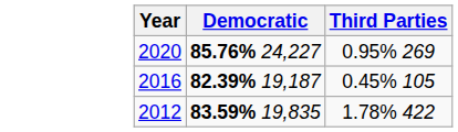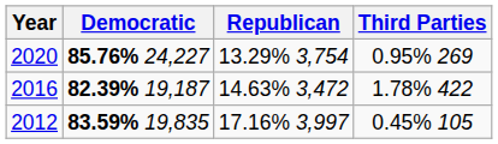 <table class="wikitable"  style="float:right; margin:1em; font-size:95%;">
 <tr style="background:lightgrey;">
 <th>Year</th>
 <th><a href='#'>Democratic</a></th>
+<th><a href='#'>Republican</a></th>
 <th><a href='#'>Third Parties</a></th>
 </tr>
 <tr>
 <td align="center" ><a href='#'>2020</a></td>
 <td align="center" ><strong>85.76%</strong> <em>24,227</em></td>
+<td align="center" >13.29% <em>3,754</em></td>
 <td align="center" >0.95% <em>269</em></td>
 </tr>
 <tr>
 <td align="center" ><a href='#'>2016</a></td>
 <td align="center" ><strong>82.39%</strong> <em>19,187</em></td>
-<td align="center" >0.45% <em>105</em></td>
+<td align="center" >14.63% <em>3,472</em></td>
+<td align="center" >1.78% <em>422</em></td>
 </tr>
 <tr>
 <td align="center" ><a href='#'>2012</a></td>
 <td align="center" ><strong>83.59%</strong> <em>19,835</em></td>
-<td align="center" >1.78% <em>422</em></td>
+<td align="center" >17.16% <em>3,997</em></td>
+<td align="center" >0.45% <em>105</em></td>
 </tr>
 </table>
